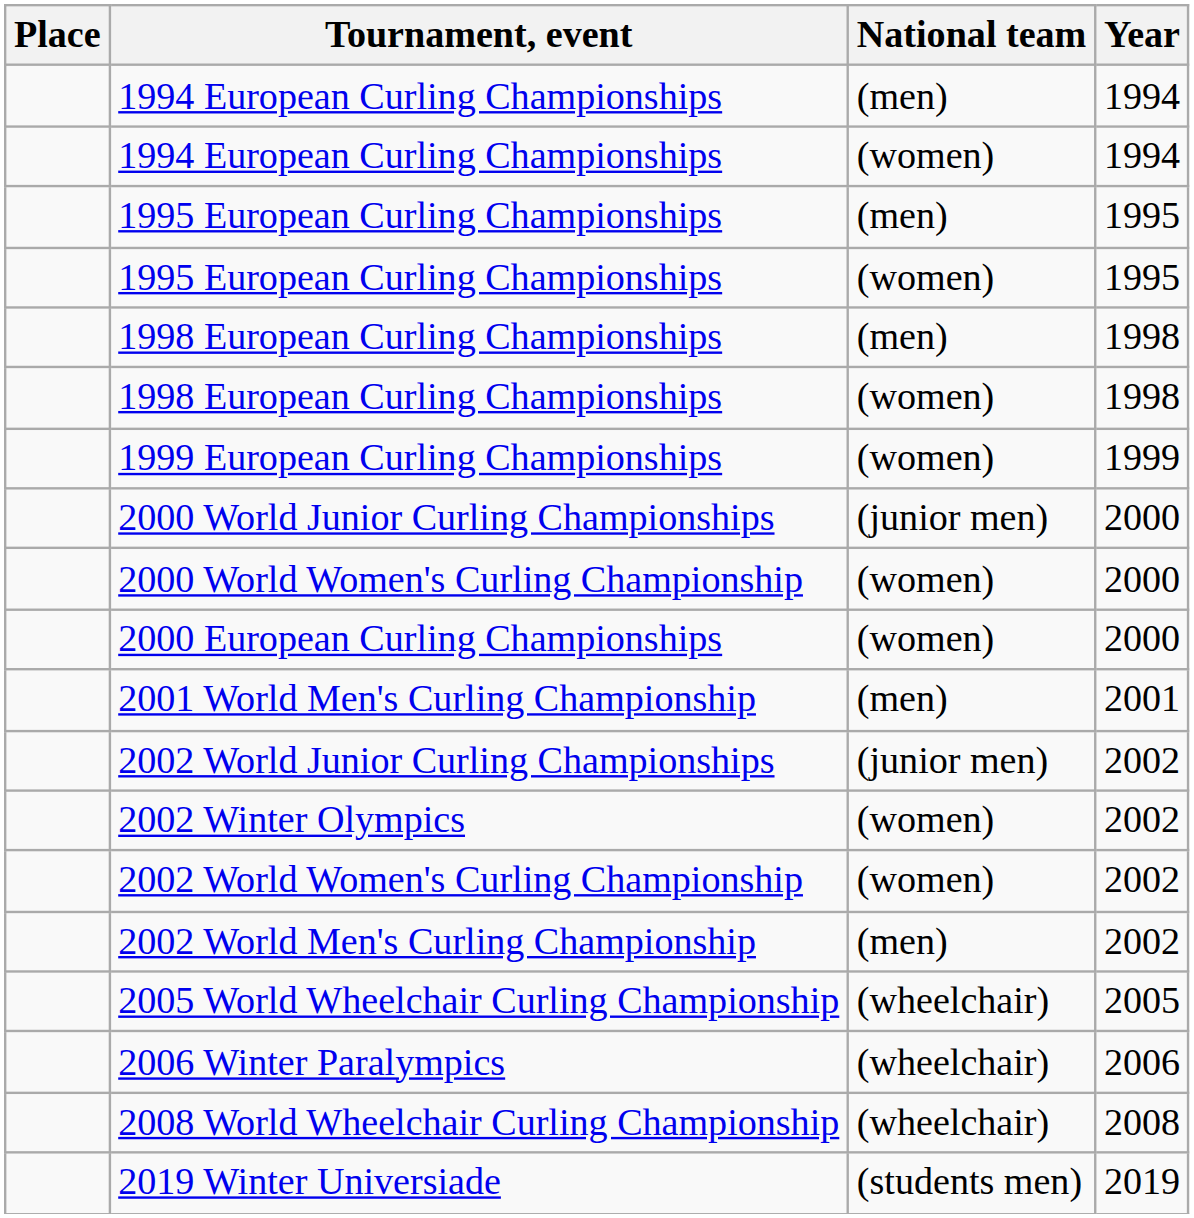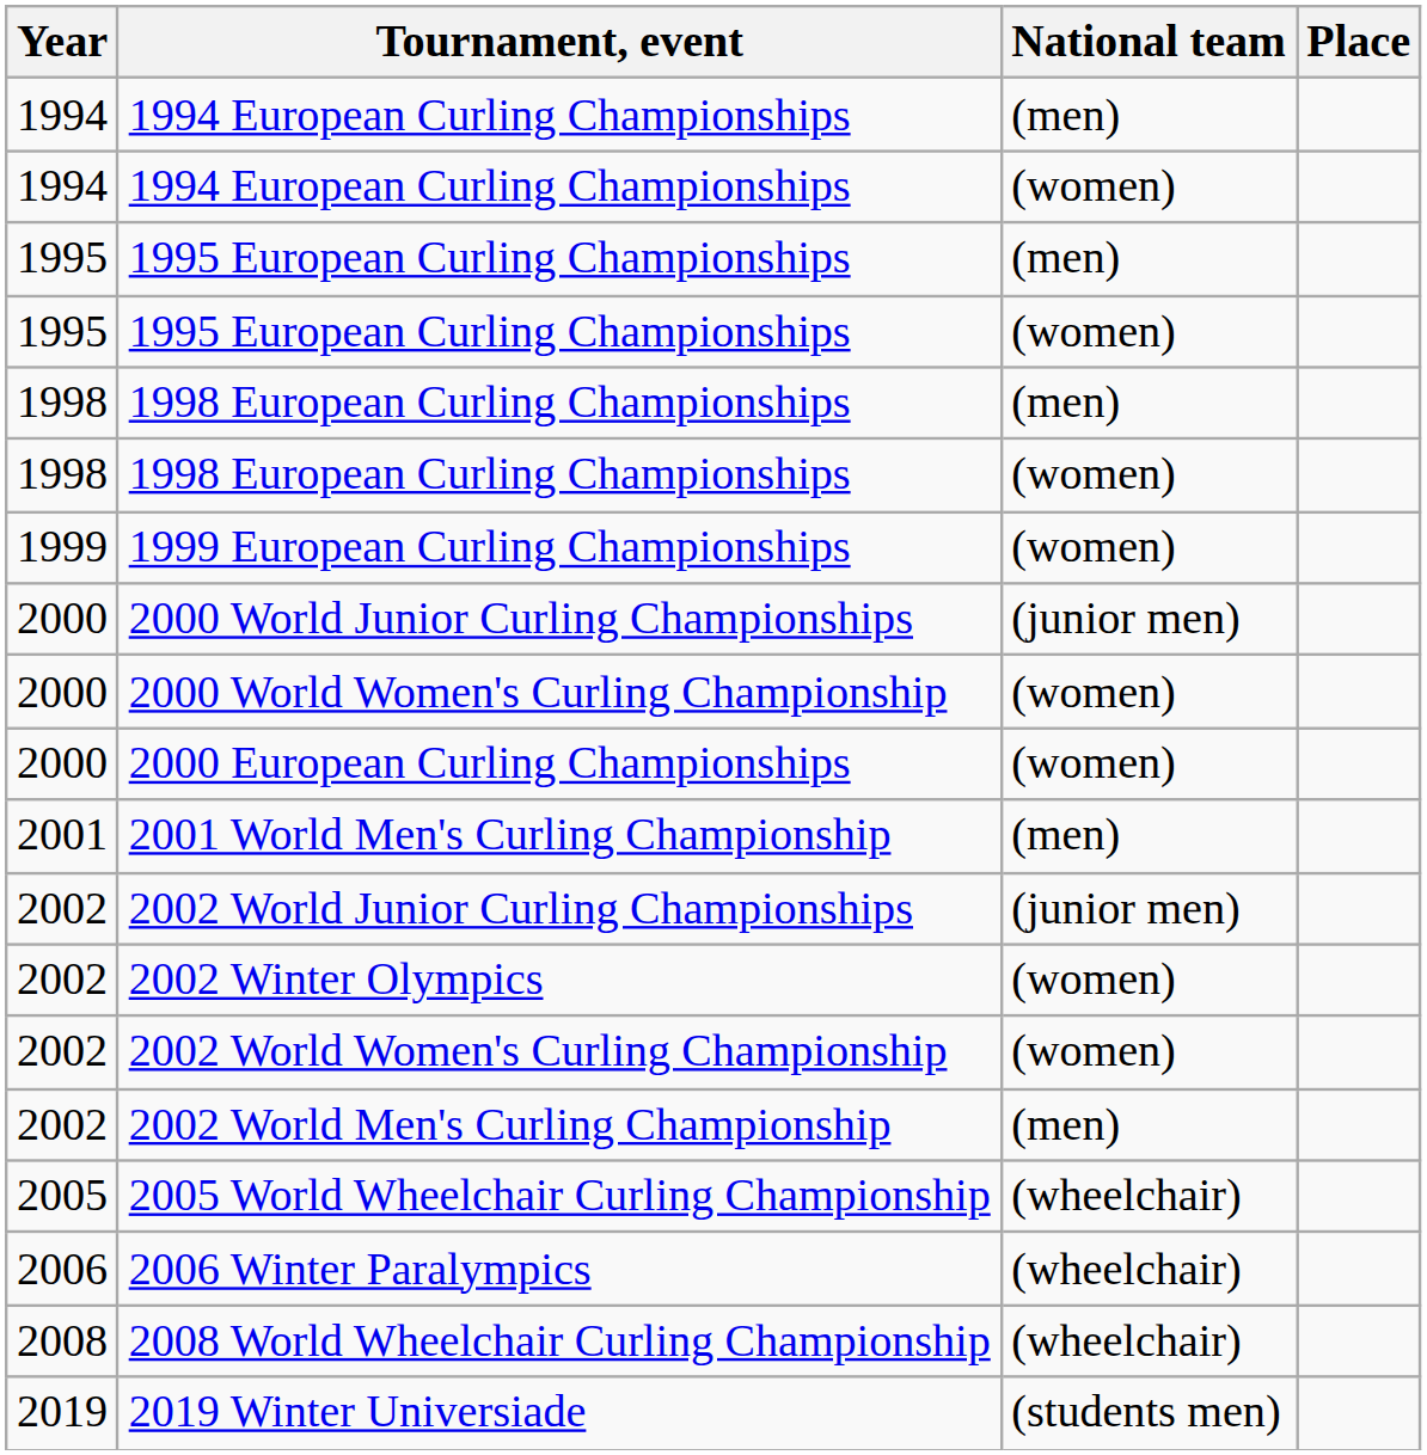 <table class="wikitable">
 <tr>
-<th scope="col">Place</th>
+<th scope="col">Year</th>
 <th scope="col">Tournament, event</th>
 <th scope="col">National team</th>
-<th scope="col">Year</th>
+<th scope="col">Place</th>
 </tr>
 <tr>
-<td></td>
+<td>1994</td>
 <td><a href='#'>1994 European Curling Championships</a></td>
 <td> (men)</td>
-<td>1994</td>
+<td></td>
 </tr>
 <tr>
-<td></td>
+<td>1994</td>
 <td><a href='#'>1994 European Curling Championships</a></td>
 <td> (women)</td>
-<td>1994</td>
+<td></td>
 </tr>
 <tr>
-<td></td>
+<td>1995</td>
 <td><a href='#'>1995 European Curling Championships</a></td>
 <td> (men)</td>
-<td>1995</td>
+<td></td>
 </tr>
 <tr>
-<td></td>
+<td>1995</td>
 <td><a href='#'>1995 European Curling Championships</a></td>
 <td> (women)</td>
-<td>1995</td>
+<td></td>
 </tr>
 <tr>
-<td></td>
+<td>1998</td>
 <td><a href='#'>1998 European Curling Championships</a></td>
 <td> (men)</td>
-<td>1998</td>
+<td></td>
 </tr>
 <tr>
-<td></td>
+<td>1998</td>
 <td><a href='#'>1998 European Curling Championships</a></td>
 <td> (women)</td>
-<td>1998</td>
+<td></td>
 </tr>
 <tr>
-<td></td>
+<td>1999</td>
 <td><a href='#'>1999 European Curling Championships</a></td>
 <td> (women)</td>
-<td>1999</td>
+<td></td>
 </tr>
 <tr>
-<td></td>
+<td>2000</td>
 <td><a href='#'>2000 World Junior Curling Championships</a></td>
 <td> (junior men)</td>
-<td>2000</td>
+<td></td>
 </tr>
 <tr>
-<td></td>
+<td>2000</td>
 <td><a href='#'>2000 World Women's Curling Championship</a></td>
 <td> (women)</td>
-<td>2000</td>
+<td></td>
 </tr>
 <tr>
-<td></td>
+<td>2000</td>
 <td><a href='#'>2000 European Curling Championships</a></td>
 <td> (women)</td>
-<td>2000</td>
+<td></td>
 </tr>
 <tr>
-<td></td>
+<td>2001</td>
 <td><a href='#'>2001 World Men's Curling Championship</a></td>
 <td> (men)</td>
-<td>2001</td>
+<td></td>
 </tr>
 <tr>
-<td></td>
+<td>2002</td>
 <td><a href='#'>2002 World Junior Curling Championships</a></td>
 <td> (junior men)</td>
-<td>2002</td>
+<td></td>
 </tr>
 <tr>
-<td></td>
+<td>2002</td>
 <td><a href='#'>2002 Winter Olympics</a></td>
 <td> (women)</td>
-<td>2002</td>
+<td></td>
 </tr>
 <tr>
-<td></td>
+<td>2002</td>
 <td><a href='#'>2002 World Women's Curling Championship</a></td>
 <td> (women)</td>
-<td>2002</td>
+<td></td>
 </tr>
 <tr>
-<td></td>
+<td>2002</td>
 <td><a href='#'>2002 World Men's Curling Championship</a></td>
 <td> (men)</td>
-<td>2002</td>
+<td></td>
 </tr>
 <tr>
-<td></td>
+<td>2005</td>
 <td><a href='#'>2005 World Wheelchair Curling Championship</a></td>
 <td> (wheelchair)</td>
-<td>2005</td>
+<td></td>
 </tr>
 <tr>
-<td></td>
+<td>2006</td>
 <td><a href='#'>2006 Winter Paralympics</a></td>
 <td> (wheelchair)</td>
-<td>2006</td>
+<td></td>
 </tr>
 <tr>
-<td></td>
+<td>2008</td>
 <td><a href='#'>2008 World Wheelchair Curling Championship</a></td>
 <td> (wheelchair)</td>
-<td>2008</td>
+<td></td>
 </tr>
 <tr>
-<td></td>
+<td>2019</td>
 <td><a href='#'>2019 Winter Universiade</a></td>
 <td> (students men)</td>
-<td>2019</td>
+<td></td>
 </tr>
 </table>
